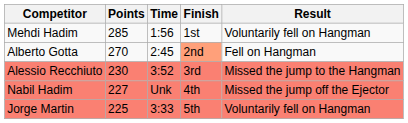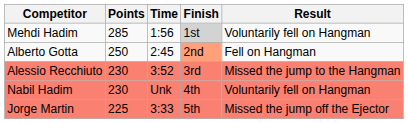 <table class="wikitable sortable">
 <tr>
 <th nowrap="nowrap">Competitor</th>
 <th>Points</th>
 <th>Time</th>
 <th>Finish</th>
 <th>Result</th>
 </tr>
 <tr>
 <td> Mehdi Hadim</td>
 <td>285</td>
 <td>1:56</td>
-<td>1st</td>
+<td style="background: lightgrey;">1st</td>
 <td>Voluntarily fell on Hangman</td>
 </tr>
 <tr>
 <td> Alberto Gotta</td>
-<td>270</td>
+<td>250</td>
 <td>2:45</td>
 <td style="background: lightsalmon;">2nd</td>
 <td>Fell on Hangman</td>
 </tr>
 <tr style="background-color:#fa8072">
 <td> Alessio Recchiuto</td>
 <td>230</td>
 <td>3:52</td>
 <td>3rd</td>
 <td>Missed the jump to the Hangman</td>
 </tr>
 <tr style="background-color:#fa8072">
 <td> Nabil Hadim</td>
-<td>227</td>
+<td>230</td>
 <td>Unk</td>
 <td>4th</td>
-<td>Missed the jump off the Ejector</td>
+<td>Voluntarily fell on Hangman</td>
 </tr>
 <tr style="background-color:#fa8072">
 <td> Jorge Martin</td>
 <td>225</td>
 <td>3:33</td>
 <td>5th</td>
-<td>Voluntarily fell on Hangman</td>
+<td>Missed the jump off the Ejector</td>
 </tr>
 </table>
